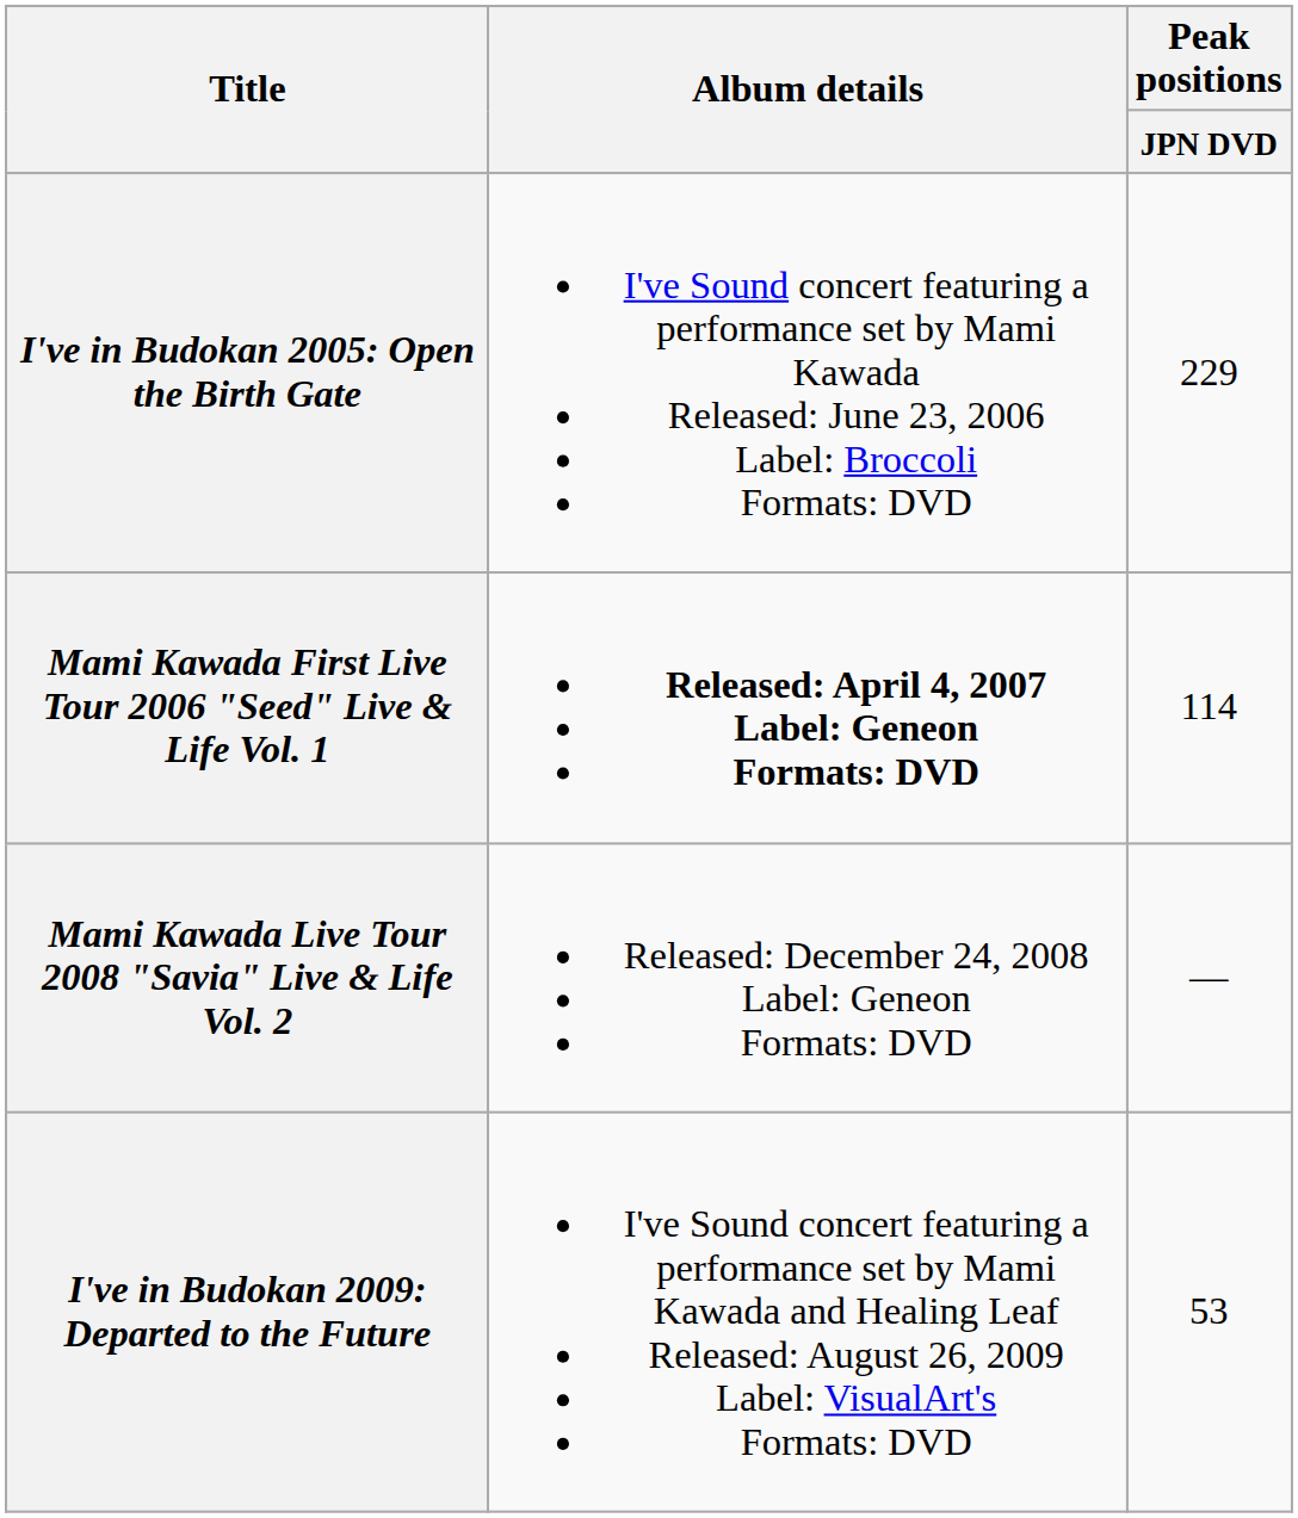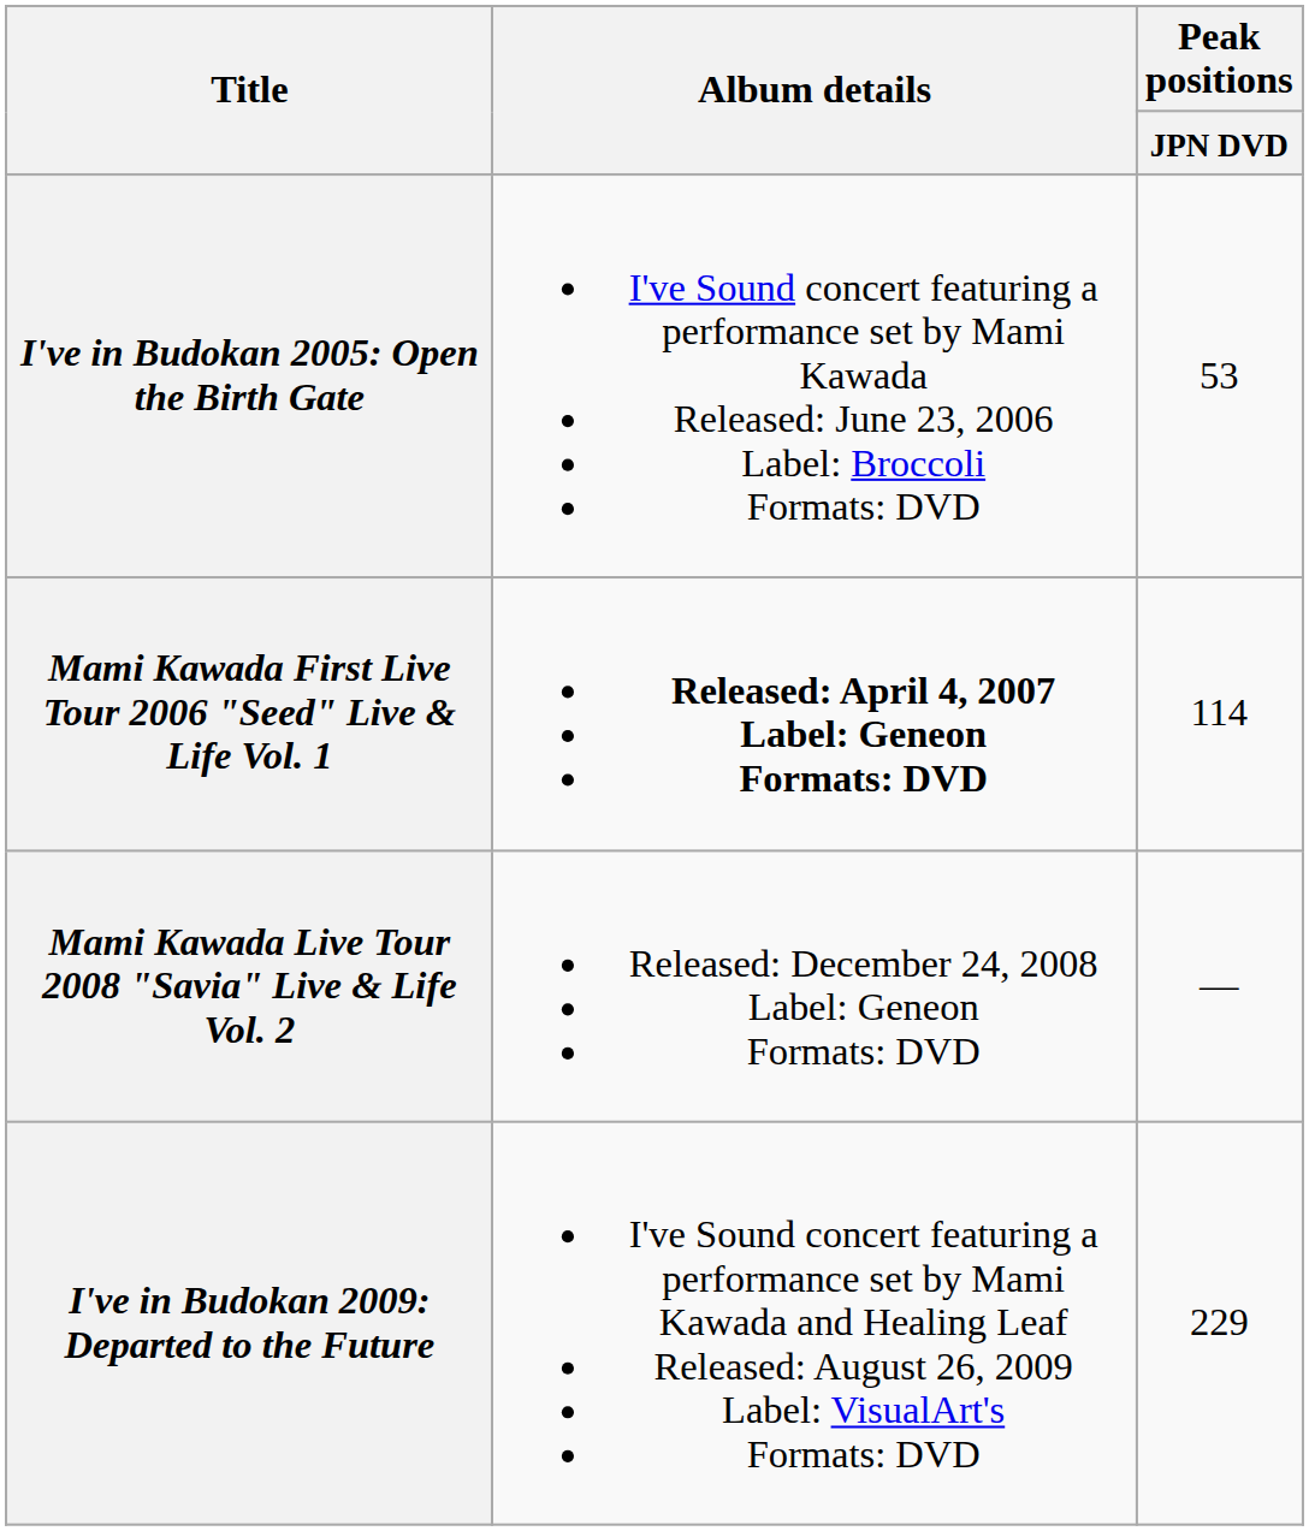 <table class="wikitable plainrowheaders" style="text-align:center;">
 <tr>
 <th style="width:12em;" rowspan="2">Title</th>
 <th style="width:16em;" rowspan="2">Album details</th>
 <th colspan="1">Peak positions</th>
 </tr>
 <tr>
 <th style="width:2.5em;"><small>JPN DVD</small><br></th>
 </tr>
 <tr>
 <th scope="row"><em>I've in Budokan 2005: Open the Birth Gate</em></th>
 <td><br><ul><li><a href='#'>I've Sound</a> concert featuring a performance set by Mami Kawada</li><li>Released: June 23, 2006 </li><li>Label: <a href='#'>Broccoli</a></li><li>Formats: DVD</li></ul></td>
-<td>229</td>
+<td>53</td>
 </tr>
 <tr>
 <th scope="row"><em>Mami Kawada First Live Tour 2006 "Seed" Live & Life Vol. 1</em></th>
 <td><strong><br><ul><li>Released: April 4, 2007 </li><li>Label: Geneon</li><li>Formats: DVD</li></ul></strong></td>
 <td>114</td>
 </tr>
 <tr>
 <th scope="row"><em>Mami Kawada Live Tour 2008 "Savia" Live & Life Vol. 2</em></th>
 <td><br><ul><li>Released: December 24, 2008 </li><li>Label: Geneon</li><li>Formats: DVD</li></ul></td>
 <td>—</td>
 </tr>
 <tr>
 <th scope="row"><em>I've in Budokan 2009: Departed to the Future</em></th>
 <td><br><ul><li>I've Sound concert featuring a performance set by Mami Kawada and Healing Leaf</li><li>Released: August 26, 2009 </li><li>Label: <a href='#'>VisualArt's</a></li><li>Formats: DVD</li></ul></td>
-<td>53</td>
+<td>229</td>
 </tr>
 </table>
